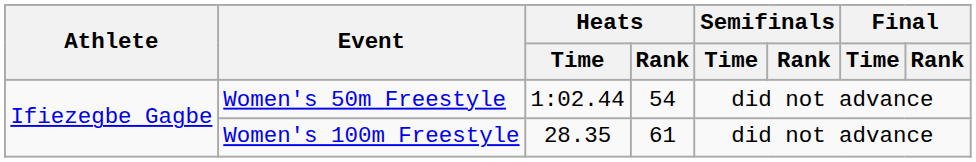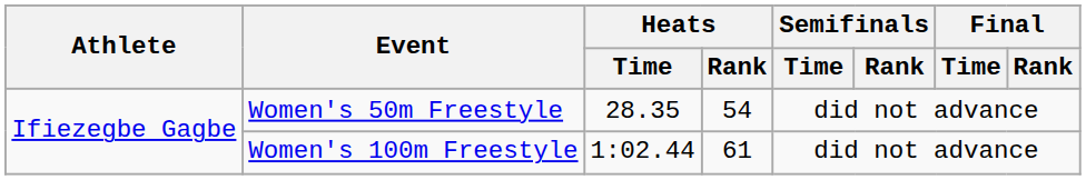 <table class=wikitable style="font-size:90%">
 <tr>
 <th rowspan="2">Athlete</th>
 <th rowspan="2">Event</th>
 <th colspan="2">Heats</th>
 <th colspan="2">Semifinals</th>
 <th colspan="2">Final</th>
 </tr>
 <tr>
 <th>Time</th>
 <th>Rank</th>
 <th>Time</th>
 <th>Rank</th>
 <th>Time</th>
 <th>Rank</th>
 </tr>
 <tr>
 <td rowspan="2"><a href='#'>Ifiezegbe Gagbe</a></td>
 <td><a href='#'>Women's 50m Freestyle</a></td>
-<td align=center>1:02.44</td>
+<td align=center>28.35</td>
 <td align=center>54</td>
 <td align=center colspan=4>did not advance</td>
 </tr>
 <tr>
 <td><a href='#'>Women's 100m Freestyle</a></td>
-<td align=center>28.35</td>
+<td align=center>1:02.44</td>
 <td align=center>61</td>
 <td align=center colspan=4>did not advance</td>
 </tr>
 </table>
